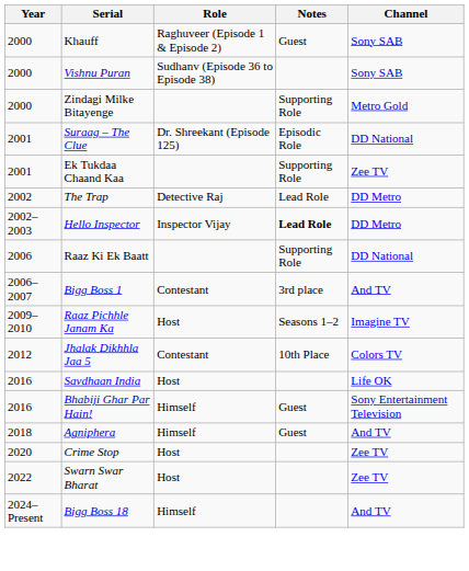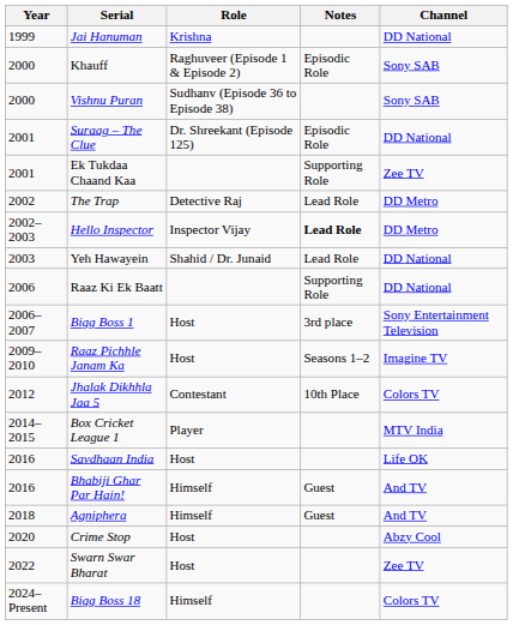 <table class="wikitable sortable">
 <tr>
 <th>Year</th>
 <th>Serial</th>
 <th>Role</th>
 <th>Notes</th>
 <th>Channel</th>
 </tr>
 <tr>
+<td>1999</td>
+<td><em><a href='#'>Jai Hanuman</a></em></td>
+<td><a href='#'>Krishna</a></td>
+<td></td>
+<td><a href='#'>DD National</a></td>
+</tr>
+<tr>
 <td>2000</td>
 <td>Khauff</td>
 <td>Raghuveer (Episode 1 & Episode 2)</td>
-<td>Guest</td>
+<td>Episodic Role</td>
 <td><a href='#'>Sony SAB</a></td>
 </tr>
 <tr>
 <td>2000</td>
 <td><em><a href='#'>Vishnu Puran</a></em></td>
 <td>Sudhanv (Episode 36 to Episode 38)</td>
 <td></td>
 <td><a href='#'>Sony SAB</a></td>
-</tr>
-<tr>
-<td>2000</td>
-<td>Zindagi Milke Bitayenge</td>
-<td></td>
-<td>Supporting Role</td>
-<td><a href='#'>Metro Gold</a></td>
 </tr>
 <tr>
 <td>2001</td>
 <td><em><a href='#'>Suraag – The Clue</a></em></td>
 <td>Dr. Shreekant (Episode 125)</td>
 <td>Episodic Role</td>
 <td><a href='#'>DD National</a></td>
 </tr>
 <tr>
 <td>2001</td>
 <td>Ek Tukdaa Chaand Kaa</td>
 <td></td>
 <td>Supporting Role</td>
 <td><a href='#'>Zee TV</a></td>
 </tr>
 <tr>
 <td>2002</td>
 <td><em>The Trap</em></td>
 <td>Detective Raj</td>
 <td>Lead Role</td>
 <td><a href='#'>DD Metro</a></td>
 </tr>
 <tr>
 <td>2002–2003</td>
 <td><em><a href='#'>Hello Inspector</a></em></td>
 <td>Inspector Vijay</td>
 <td><strong>Lead Role</strong></td>
 <td><a href='#'>DD Metro</a></td>
 </tr>
 <tr>
+<td>2003</td>
+<td>Yeh Hawayein</td>
+<td>Shahid / Dr. Junaid</td>
+<td>Lead Role</td>
+<td><a href='#'>DD National</a></td>
+</tr>
+<tr>
 <td>2006</td>
 <td>Raaz Ki Ek Baatt</td>
 <td></td>
 <td>Supporting Role</td>
 <td><a href='#'>DD National</a></td>
 </tr>
 <tr>
 <td>2006–2007</td>
 <td><em><a href='#'>Bigg Boss 1</a></em></td>
-<td>Contestant</td>
+<td>Host</td>
 <td>3rd place</td>
-<td><a href='#'>And TV</a></td>
+<td><a href='#'>Sony Entertainment Television</a></td>
 </tr>
 <tr>
 <td>2009–2010</td>
 <td><em><a href='#'>Raaz Pichhle Janam Ka</a></em></td>
 <td>Host</td>
 <td>Seasons 1–2</td>
 <td><a href='#'>Imagine TV</a></td>
 </tr>
 <tr>
 <td>2012</td>
 <td><em><a href='#'>Jhalak Dikhhla Jaa 5</a></em></td>
 <td>Contestant</td>
 <td>10th Place</td>
 <td><a href='#'>Colors TV</a></td>
 </tr>
 <tr>
+<td>2014–2015</td>
+<td><em>Box Cricket League 1</em></td>
+<td>Player</td>
+<td></td>
+<td><a href='#'>MTV India</a></td>
+</tr>
+<tr>
 <td>2016</td>
 <td><em><a href='#'>Savdhaan India</a></em></td>
 <td>Host</td>
 <td></td>
 <td><a href='#'>Life OK</a></td>
 </tr>
 <tr>
 <td>2016</td>
 <td><em><a href='#'>Bhabiji Ghar Par Hain!</a></em></td>
 <td>Himself</td>
 <td>Guest</td>
-<td><a href='#'>Sony Entertainment Television</a></td>
+<td><a href='#'>And TV</a></td>
 </tr>
 <tr>
 <td>2018</td>
 <td><em><a href='#'>Agniphera</a></em></td>
 <td>Himself</td>
 <td>Guest</td>
 <td><a href='#'>And TV</a></td>
 </tr>
 <tr>
 <td>2020</td>
 <td><em>Crime Stop</em></td>
 <td>Host</td>
 <td></td>
-<td><a href='#'>Zee TV</a></td>
+<td><a href='#'>Abzy Cool</a></td>
 </tr>
 <tr>
 <td>2022</td>
 <td><em>Swarn Swar Bharat</em></td>
 <td>Host</td>
 <td></td>
 <td><a href='#'>Zee TV</a></td>
 </tr>
 <tr>
 <td>2024–Present</td>
 <td><em><a href='#'>Bigg Boss 18</a></em></td>
 <td>Himself</td>
 <td></td>
-<td><a href='#'>And TV</a></td>
+<td><a href='#'>Colors TV</a></td>
 </tr>
 </table>
